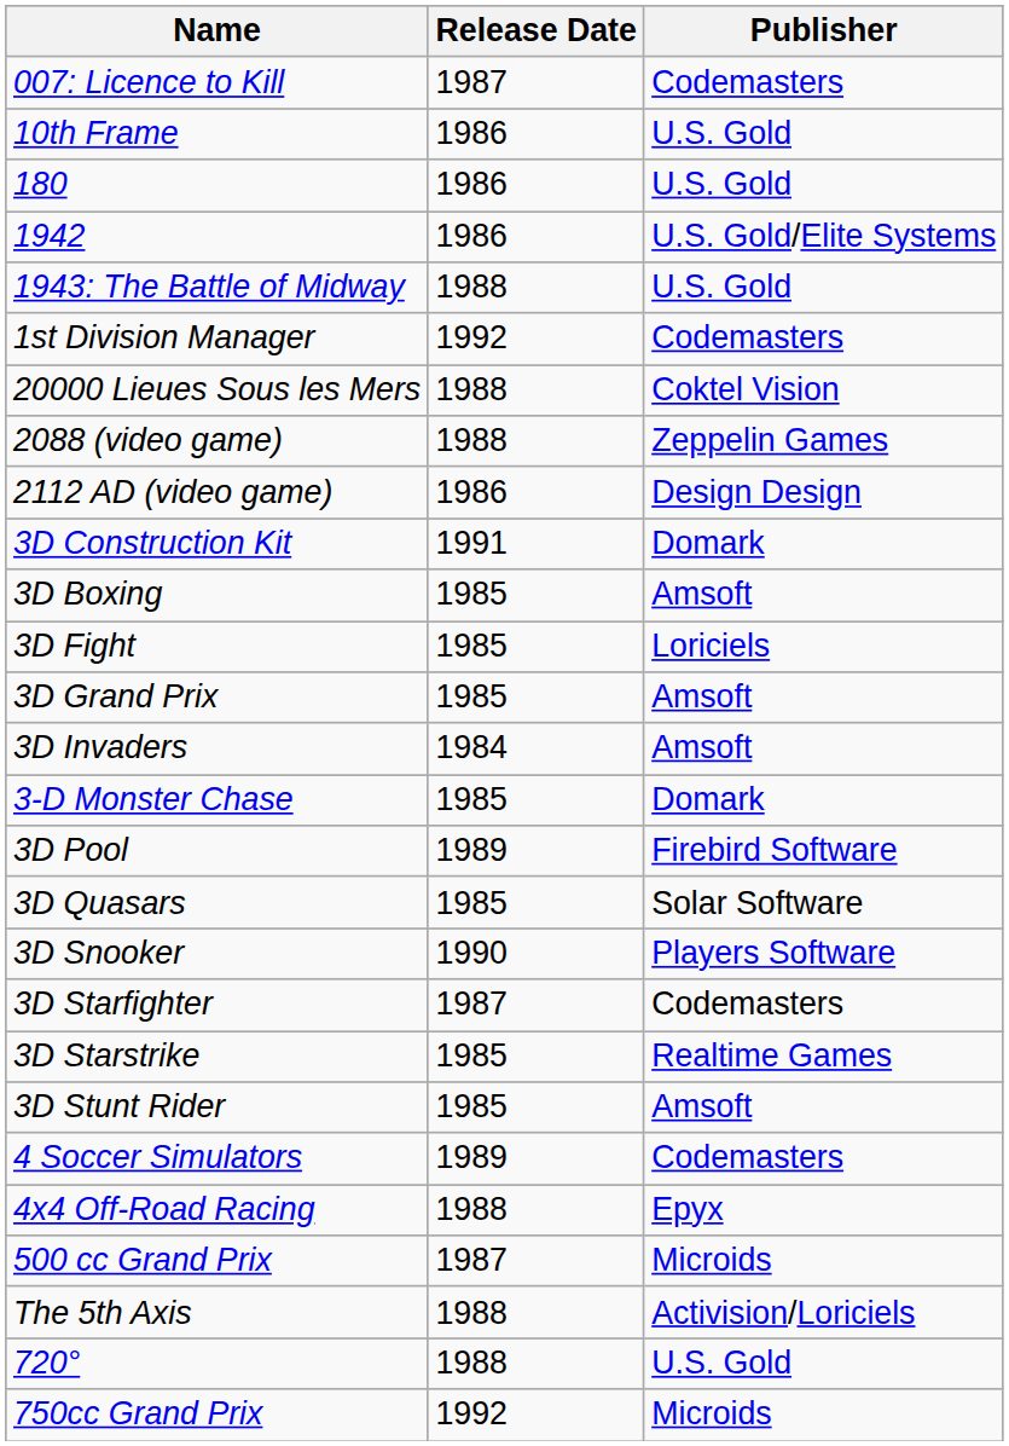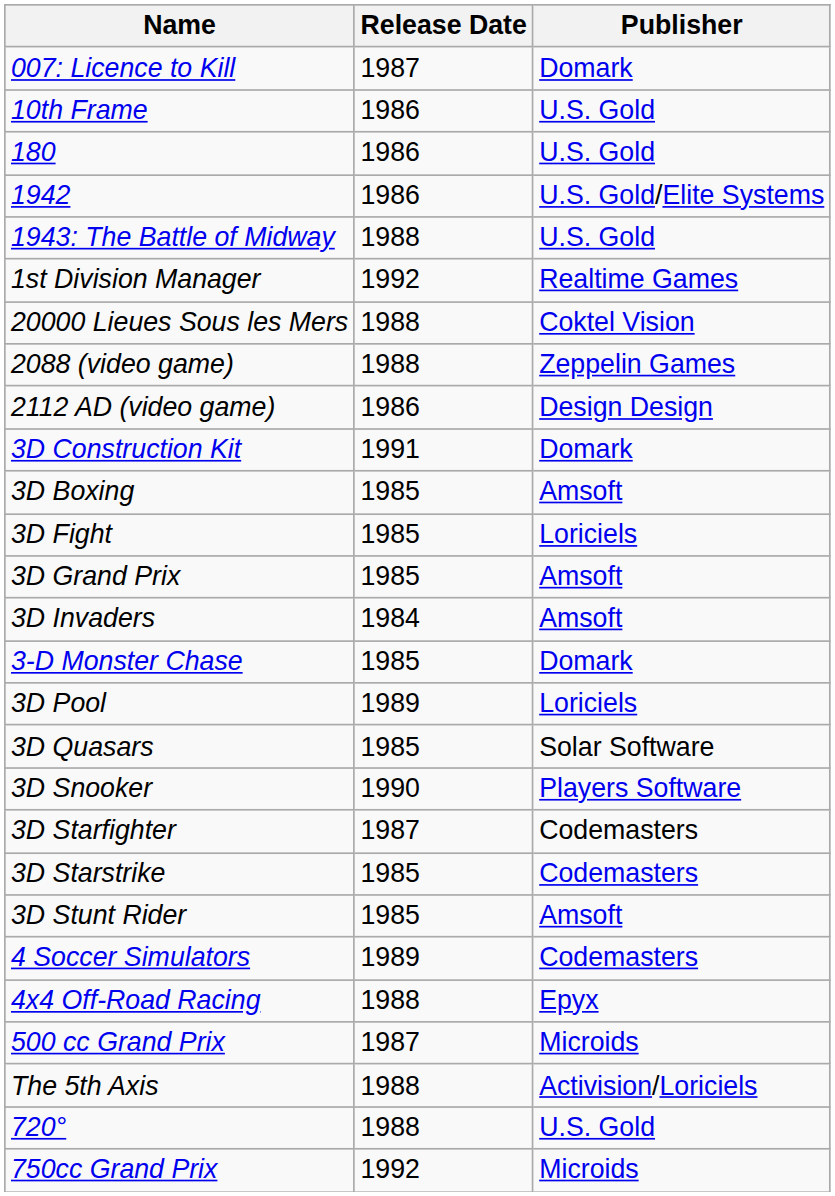 <table class="wikitable sortable">
 <tr>
 <th scope="col">Name</th>
 <th scope="col">Release Date</th>
 <th scope="col">Publisher</th>
 </tr>
 <tr>
 <td><em><a href='#'>007: Licence to Kill</a></em></td>
 <td>1987</td>
-<td><a href='#'>Codemasters</a></td>
+<td><a href='#'>Domark</a></td>
 </tr>
 <tr>
 <td><em><a href='#'>10th Frame</a></em></td>
 <td>1986</td>
 <td><a href='#'>U.S. Gold</a></td>
 </tr>
 <tr>
 <td><em><a href='#'>180</a></em></td>
 <td>1986</td>
 <td><a href='#'>U.S. Gold</a></td>
 </tr>
 <tr>
 <td><em><a href='#'>1942</a></em></td>
 <td>1986</td>
 <td><a href='#'>U.S. Gold</a>/<a href='#'>Elite Systems</a></td>
 </tr>
 <tr>
 <td><em><a href='#'>1943: The Battle of Midway</a></em></td>
 <td>1988</td>
 <td><a href='#'>U.S. Gold</a></td>
 </tr>
 <tr>
 <td><em>1st Division Manager</em></td>
 <td>1992</td>
-<td><a href='#'>Codemasters</a></td>
+<td><a href='#'>Realtime Games</a></td>
 </tr>
 <tr>
 <td><em>20000 Lieues Sous les Mers</em></td>
 <td>1988</td>
 <td><a href='#'>Coktel Vision</a></td>
 </tr>
 <tr>
 <td><em>2088 (video game)</em></td>
 <td>1988</td>
 <td><a href='#'>Zeppelin Games</a></td>
 </tr>
 <tr>
 <td><em>2112 AD (video game)</em></td>
 <td>1986</td>
 <td><a href='#'>Design Design</a></td>
 </tr>
 <tr>
 <td><em><a href='#'>3D Construction Kit</a></em></td>
 <td>1991</td>
 <td><a href='#'>Domark</a></td>
 </tr>
 <tr>
 <td><em>3D Boxing</em></td>
 <td>1985</td>
 <td><a href='#'>Amsoft</a></td>
 </tr>
 <tr>
 <td><em>3D Fight</em></td>
 <td>1985</td>
 <td><a href='#'>Loriciels</a></td>
 </tr>
 <tr>
 <td><em>3D Grand Prix</em></td>
 <td>1985</td>
 <td><a href='#'>Amsoft</a></td>
 </tr>
 <tr>
 <td><em>3D Invaders</em></td>
 <td>1984</td>
 <td><a href='#'>Amsoft</a></td>
 </tr>
 <tr>
 <td><em><a href='#'>3-D Monster Chase</a></em></td>
 <td>1985</td>
 <td><a href='#'>Domark</a></td>
 </tr>
 <tr>
 <td><em>3D Pool</em></td>
 <td>1989</td>
-<td><a href='#'>Firebird Software</a></td>
+<td><a href='#'>Loriciels</a></td>
 </tr>
 <tr>
 <td><em>3D Quasars</em></td>
 <td>1985</td>
 <td>Solar Software</td>
 </tr>
 <tr>
 <td><em>3D Snooker</em></td>
 <td>1990</td>
 <td><a href='#'>Players Software</a></td>
 </tr>
 <tr>
 <td><em>3D Starfighter</em></td>
 <td>1987</td>
 <td>Codemasters</td>
 </tr>
 <tr>
 <td><em>3D Starstrike</em></td>
 <td>1985</td>
-<td><a href='#'>Realtime Games</a></td>
+<td><a href='#'>Codemasters</a></td>
 </tr>
 <tr>
 <td><em>3D Stunt Rider</em></td>
 <td>1985</td>
 <td><a href='#'>Amsoft</a></td>
 </tr>
 <tr>
 <td><em><a href='#'>4 Soccer Simulators</a></em></td>
 <td>1989</td>
 <td><a href='#'>Codemasters</a></td>
 </tr>
 <tr>
 <td><em><a href='#'>4x4 Off-Road Racing</a></em></td>
 <td>1988</td>
 <td><a href='#'>Epyx</a></td>
 </tr>
 <tr>
 <td><em><a href='#'>500 cc Grand Prix</a></em></td>
 <td>1987</td>
 <td><a href='#'>Microids</a></td>
 </tr>
 <tr>
 <td><em>The 5th Axis</em></td>
 <td>1988</td>
 <td><a href='#'>Activision</a>/<a href='#'>Loriciels</a></td>
 </tr>
 <tr>
 <td><em><a href='#'>720°</a></em></td>
 <td>1988</td>
 <td><a href='#'>U.S. Gold</a></td>
 </tr>
 <tr>
 <td><em><a href='#'>750cc Grand Prix</a></em></td>
 <td>1992</td>
 <td><a href='#'>Microids</a></td>
 </tr>
 </table>
